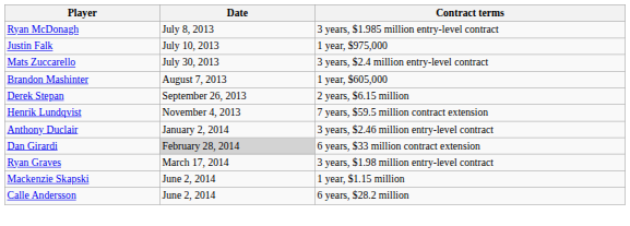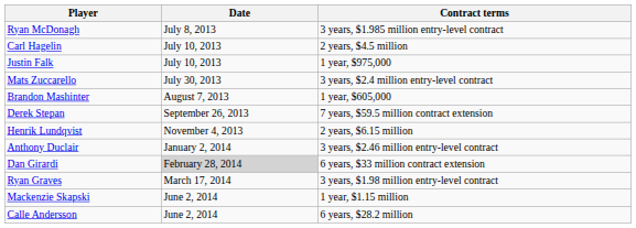 <table class="wikitable" style="width:75%;">
 <tr style="text-align:center; background:#ddd;">
 <th style="width:25%;">Player</th>
 <th style="width:25%;">Date</th>
 <th style="width:50%;">Contract terms</th>
 </tr>
 <tr>
 <td><a href='#'>Ryan McDonagh</a></td>
 <td>July 8, 2013</td>
 <td>3 years, $1.985 million entry-level contract</td>
+</tr>
+<tr>
+<td><a href='#'>Carl Hagelin</a></td>
+<td>July 10, 2013</td>
+<td>2 years, $4.5 million</td>
 </tr>
 <tr>
 <td><a href='#'>Justin Falk</a></td>
 <td>July 10, 2013</td>
 <td>1 year, $975,000</td>
 </tr>
 <tr>
 <td><a href='#'>Mats Zuccarello</a></td>
 <td>July 30, 2013</td>
 <td>3 years, $2.4 million entry-level contract</td>
 </tr>
 <tr>
 <td><a href='#'>Brandon Mashinter</a></td>
 <td>August 7, 2013</td>
 <td>1 year, $605,000</td>
 </tr>
 <tr>
 <td><a href='#'>Derek Stepan</a></td>
 <td>September 26, 2013</td>
-<td>2 years, $6.15 million</td>
+<td>7 years, $59.5 million contract extension</td>
 </tr>
 <tr>
 <td><a href='#'>Henrik Lundqvist</a></td>
 <td>November 4, 2013</td>
-<td>7 years, $59.5 million contract extension</td>
+<td>2 years, $6.15 million</td>
 </tr>
 <tr>
 <td><a href='#'>Anthony Duclair</a></td>
 <td>January 2, 2014</td>
 <td>3 years, $2.46 million entry-level contract</td>
 </tr>
 <tr>
 <td><a href='#'>Dan Girardi</a></td>
 <td style="background: lightgrey;">February 28, 2014</td>
 <td>6 years, $33 million contract extension</td>
 </tr>
 <tr>
 <td><a href='#'>Ryan Graves</a></td>
 <td>March 17, 2014</td>
 <td>3 years, $1.98 million entry-level contract</td>
 </tr>
 <tr>
 <td><a href='#'>Mackenzie Skapski</a></td>
 <td>June 2, 2014</td>
 <td>1 year, $1.15 million</td>
 </tr>
 <tr>
 <td><a href='#'>Calle Andersson</a></td>
 <td>June 2, 2014</td>
 <td>6 years, $28.2 million</td>
 </tr>
 </table>
